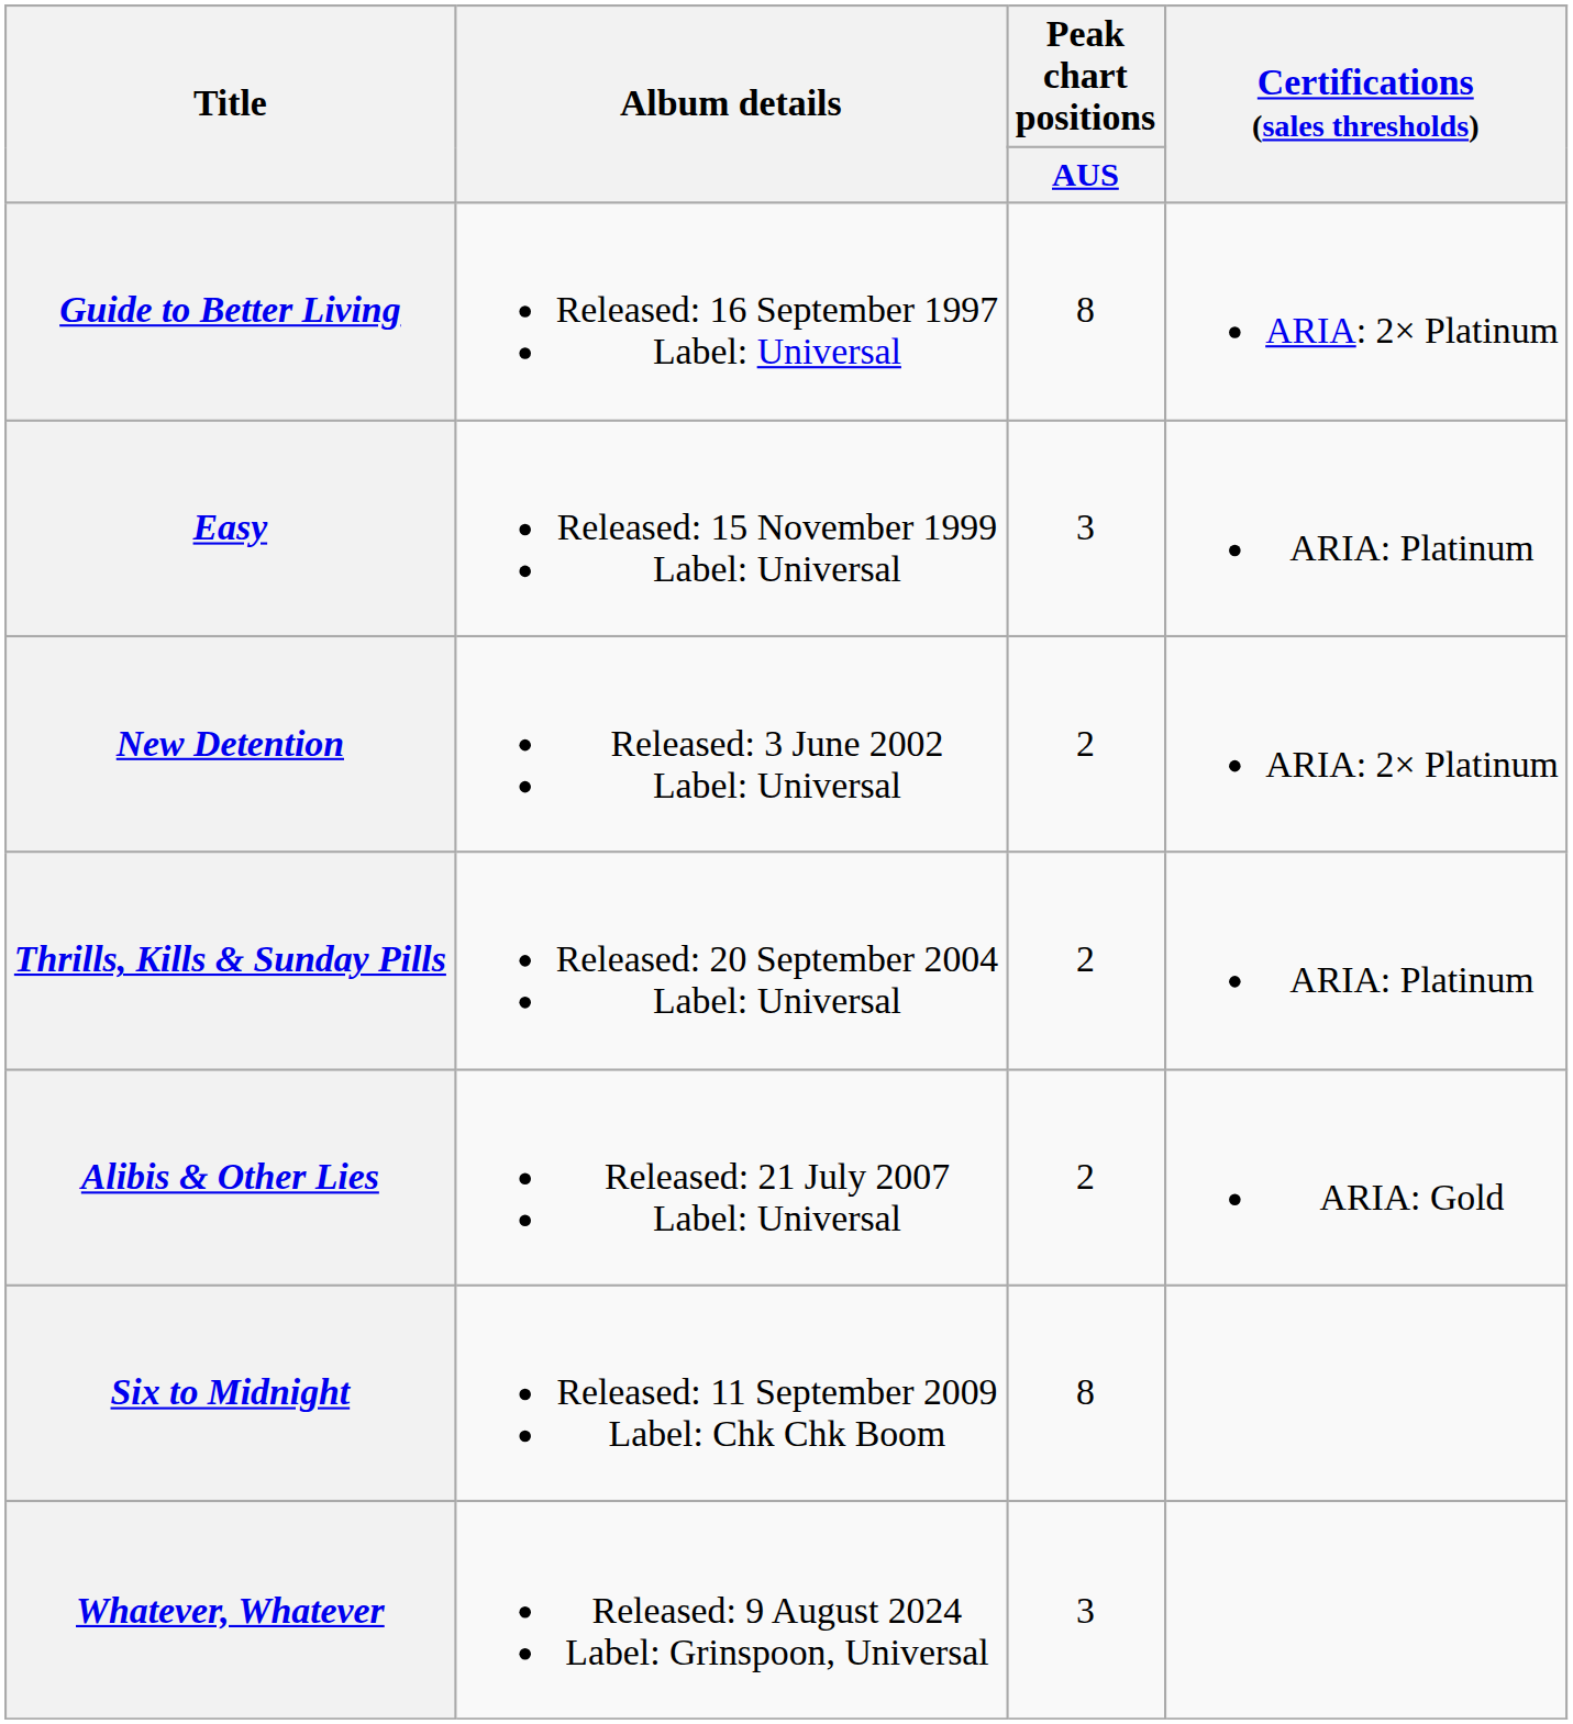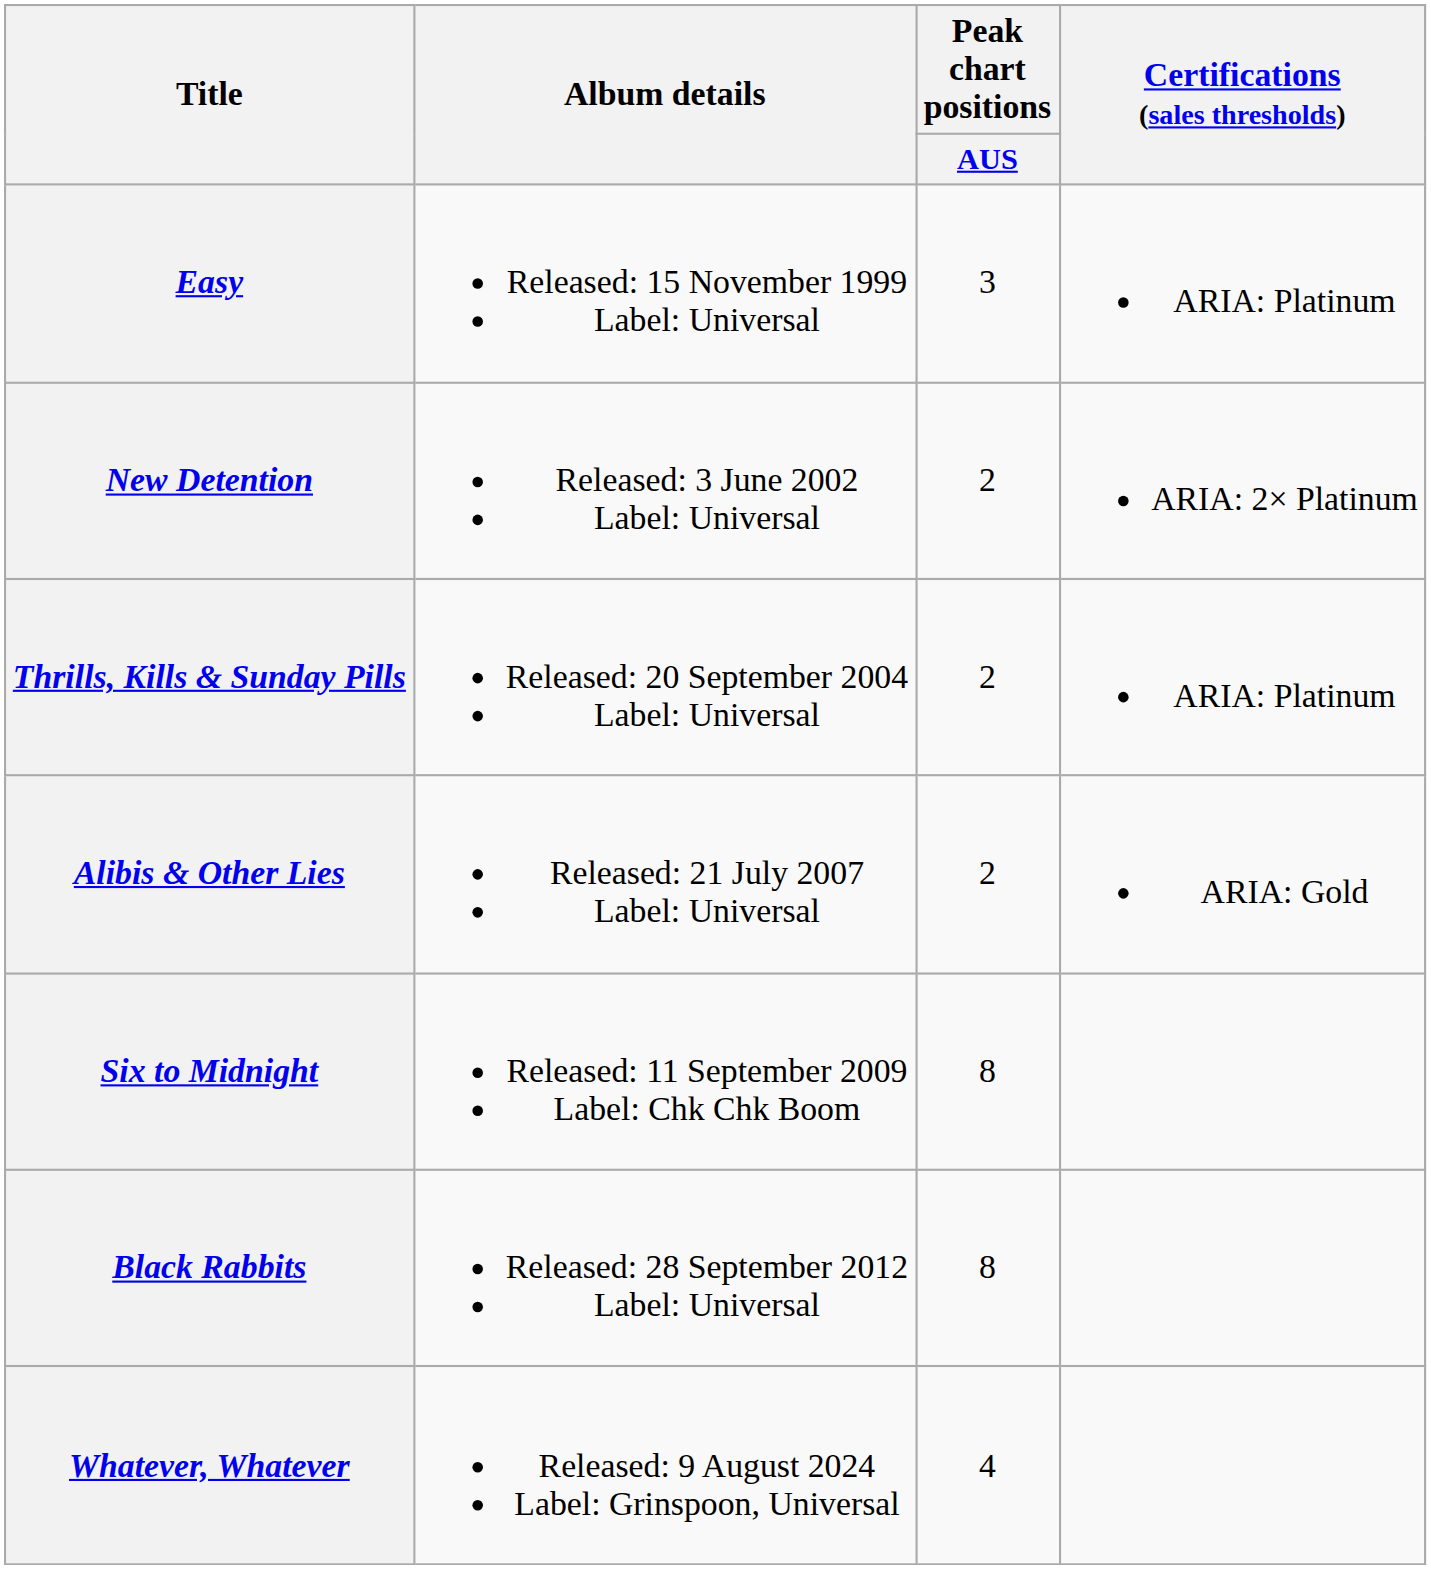 <table class="wikitable plainrowheaders" style="text-align:center;">
 <tr>
 <th scope="col" rowspan="2">Title</th>
 <th scope="col" rowspan="2">Album details</th>
 <th scope="col">Peak chart positions</th>
 <th scope="col" rowspan="2"><a href='#'>Certifications</a><br><small>(<a href='#'>sales thresholds</a>)</small></th>
 </tr>
 <tr>
 <th scope="col" style="width:3em;font-size:90%;"><a href='#'>AUS</a><br></th>
-</tr>
-<tr>
-<th scope="row"><em><a href='#'>Guide to Better Living</a></em></th>
-<td><br><ul><li>Released: 16 September 1997</li><li>Label: <a href='#'>Universal</a></li></ul></td>
-<td>8</td>
-<td><br><ul><li><a href='#'>ARIA</a>: 2× Platinum</li></ul></td>
 </tr>
 <tr>
 <th scope="row"><em><a href='#'>Easy</a></em></th>
 <td><br><ul><li>Released: 15 November 1999</li><li>Label: Universal</li></ul></td>
 <td>3</td>
 <td><br><ul><li>ARIA: Platinum</li></ul></td>
 </tr>
 <tr>
 <th scope="row"><em><a href='#'>New Detention</a></em></th>
 <td><br><ul><li>Released: 3 June 2002</li><li>Label: Universal</li></ul></td>
 <td>2</td>
 <td><br><ul><li>ARIA: 2× Platinum</li></ul></td>
 </tr>
 <tr>
 <th scope="row"><em><a href='#'>Thrills, Kills & Sunday Pills</a></em></th>
 <td><br><ul><li>Released: 20 September 2004</li><li>Label: Universal</li></ul></td>
 <td>2</td>
 <td><br><ul><li>ARIA: Platinum</li></ul></td>
 </tr>
 <tr>
 <th scope="row"><em><a href='#'>Alibis & Other Lies</a></em></th>
 <td><br><ul><li>Released: 21 July 2007</li><li>Label: Universal</li></ul></td>
 <td>2</td>
 <td><br><ul><li>ARIA: Gold</li></ul></td>
 </tr>
 <tr>
 <th scope="row"><em><a href='#'>Six to Midnight</a></em></th>
 <td><br><ul><li>Released: 11 September 2009</li><li>Label: Chk Chk Boom</li></ul></td>
 <td>8</td>
 <td></td>
 </tr>
 <tr>
+<th scope="row"><em><a href='#'>Black Rabbits</a></em></th>
+<td><br><ul><li>Released: 28 September 2012</li><li>Label: Universal</li></ul></td>
+<td>8</td>
+<td></td>
+</tr>
+<tr>
 <th scope="row"><em><a href='#'>Whatever, Whatever</a></em></th>
 <td><br><ul><li>Released: 9 August 2024</li><li>Label: Grinspoon, Universal</li></ul></td>
-<td>3<br></td>
+<td>4<br></td>
 <td></td>
 </tr>
 </table>
